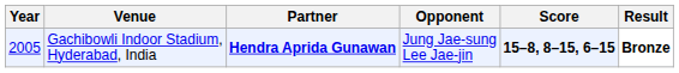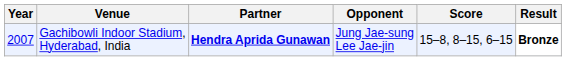 <table class="sortable wikitable" style="font-size: 90%;">
 <tr>
 <th>Year</th>
 <th>Venue</th>
 <th>Partner</th>
 <th>Opponent</th>
 <th>Score</th>
 <th>Result</th>
 </tr>
 <tr style="background:#ECF2FF">
-<td align="center"><a href='#'>2005</a></td>
+<td align="center"><a href='#'>2007</a></td>
 <td align="left"><a href='#'>Gachibowli Indoor Stadium</a>,<br><a href='#'>Hyderabad</a>, India</td>
 <td align="left"><strong> <a href='#'>Hendra Aprida Gunawan</a></strong></td>
 <td align="left"> <a href='#'>Jung Jae-sung</a><br> <a href='#'>Lee Jae-jin</a></td>
-<td align="left"><strong>15–8, 8–15, 6–15</strong></td>
+<td align="left">15–8, 8–15, 6–15</td>
 <td style="text-align:left; background:white"> <strong>Bronze</strong></td>
 </tr>
 </table>
